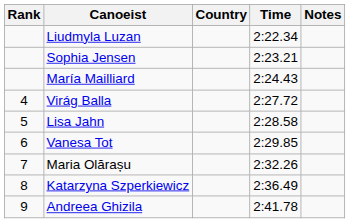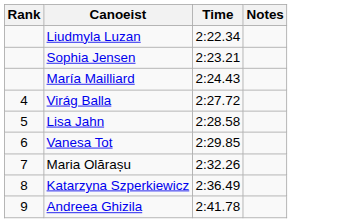 <table class="wikitable" style="text-align:center">
 <tr>
 <th>Rank</th>
 <th>Canoeist</th>
-<th>Country</th>
 <th>Time</th>
 <th>Notes</th>
 </tr>
 <tr>
 <td></td>
 <td align="left"><a href='#'>Liudmyla Luzan</a></td>
-<td align="left"></td>
 <td>2:22.34</td>
 <td></td>
 </tr>
 <tr>
 <td></td>
 <td align="left"><a href='#'>Sophia Jensen</a></td>
-<td align="left"></td>
 <td>2:23.21</td>
 <td></td>
 </tr>
 <tr>
 <td></td>
 <td align="left"><a href='#'>María Mailliard</a></td>
-<td align="left"></td>
 <td>2:24.43</td>
 <td></td>
 </tr>
 <tr>
 <td>4</td>
 <td align="left"><a href='#'>Virág Balla</a></td>
-<td align="left"></td>
 <td>2:27.72</td>
 <td></td>
 </tr>
 <tr>
 <td>5</td>
 <td align="left"><a href='#'>Lisa Jahn</a></td>
-<td align="left"></td>
 <td>2:28.58</td>
 <td></td>
 </tr>
 <tr>
 <td>6</td>
 <td align="left"><a href='#'>Vanesa Tot</a></td>
-<td align="left"></td>
 <td>2:29.85</td>
 <td></td>
 </tr>
 <tr>
 <td>7</td>
 <td align="left">Maria Olărașu</td>
-<td align="left"></td>
 <td>2:32.26</td>
 <td></td>
 </tr>
 <tr>
 <td>8</td>
 <td align="left"><a href='#'>Katarzyna Szperkiewicz</a></td>
-<td align="left"></td>
 <td>2:36.49</td>
 <td></td>
 </tr>
 <tr>
 <td>9</td>
 <td align="left"><a href='#'>Andreea Ghizila</a></td>
-<td align="left"></td>
 <td>2:41.78</td>
 <td></td>
 </tr>
 </table>
